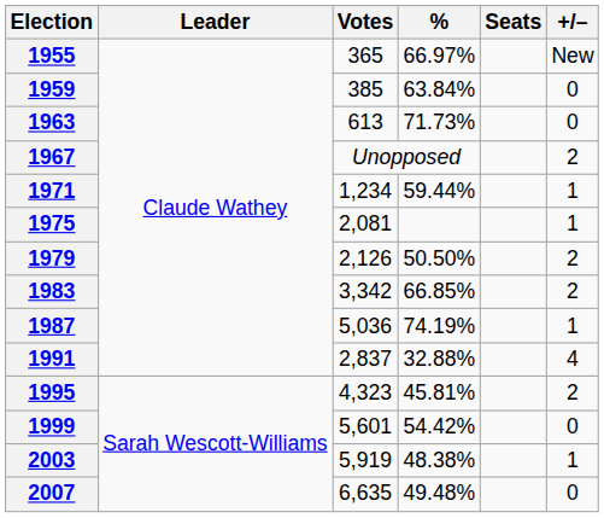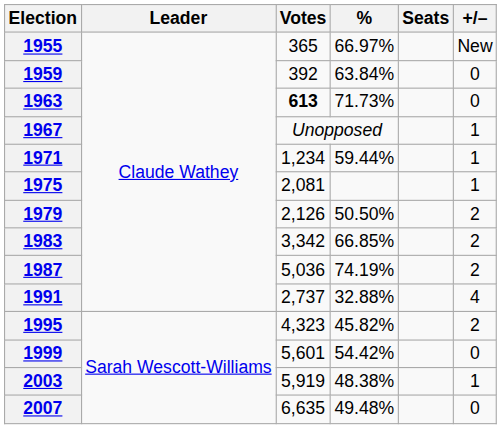 <table class=wikitable style=text-align:center>
 <tr>
 <th>Election</th>
 <th>Leader</th>
 <th>Votes</th>
 <th>%</th>
 <th>Seats</th>
 <th>+/–</th>
 </tr>
 <tr>
 <th><a href='#'>1955</a></th>
 <td rowspan=10><a href='#'>Claude Wathey</a></td>
 <td>365</td>
 <td>66.97%</td>
 <td></td>
 <td>New</td>
 </tr>
 <tr>
 <th><a href='#'>1959</a></th>
-<td>385</td>
+<td>392</td>
 <td>63.84%</td>
 <td></td>
 <td> 0</td>
 </tr>
 <tr>
 <th><a href='#'>1963</a></th>
-<td>613</td>
+<td><strong>613</strong></td>
 <td>71.73%</td>
 <td></td>
 <td> 0</td>
 </tr>
 <tr>
 <th><a href='#'>1967</a></th>
 <td colspan=2><em>Unopposed</em></td>
 <td></td>
-<td> 2</td>
+<td> 1</td>
 </tr>
 <tr>
 <th><a href='#'>1971</a></th>
 <td>1,234</td>
 <td>59.44%</td>
 <td></td>
 <td> 1</td>
 </tr>
 <tr>
 <th><a href='#'>1975</a></th>
 <td>2,081</td>
 <td></td>
 <td></td>
 <td> 1</td>
 </tr>
 <tr>
 <th><a href='#'>1979</a></th>
 <td>2,126</td>
 <td>50.50%</td>
 <td></td>
 <td> 2</td>
 </tr>
 <tr>
 <th><a href='#'>1983</a></th>
 <td>3,342</td>
 <td>66.85%</td>
 <td></td>
 <td> 2</td>
 </tr>
 <tr>
 <th><a href='#'>1987</a></th>
 <td>5,036</td>
 <td>74.19%</td>
 <td></td>
-<td> 1</td>
+<td> 2</td>
 </tr>
 <tr>
 <th><a href='#'>1991</a></th>
-<td>2,837</td>
+<td>2,737</td>
 <td>32.88%</td>
 <td></td>
 <td> 4</td>
 </tr>
 <tr>
 <th><a href='#'>1995</a></th>
 <td rowspan=4><a href='#'>Sarah Wescott-Williams</a></td>
 <td>4,323</td>
-<td>45.81%</td>
+<td>45.82%</td>
 <td></td>
 <td> 2</td>
 </tr>
 <tr>
 <th><a href='#'>1999</a></th>
 <td>5,601</td>
 <td>54.42%</td>
 <td></td>
 <td> 0</td>
 </tr>
 <tr>
 <th><a href='#'>2003</a></th>
 <td>5,919</td>
 <td>48.38%</td>
 <td></td>
 <td> 1</td>
 </tr>
 <tr>
 <th><a href='#'>2007</a></th>
 <td>6,635</td>
 <td>49.48%</td>
 <td></td>
 <td> 0</td>
 </tr>
 </table>
